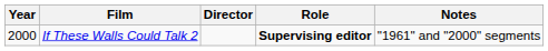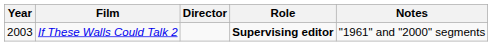 <table class="wikitable">
 <tr>
 <th>Year</th>
 <th>Film</th>
 <th>Director</th>
 <th>Role</th>
 <th>Notes</th>
 </tr>
 <tr>
-<td>2000</td>
+<td>2003</td>
 <td><em><a href='#'>If These Walls Could Talk 2</a></em></td>
 <td></td>
 <td><strong>Supervising editor</strong></td>
 <td>"1961" and "2000" segments</td>
 </tr>
 </table>
